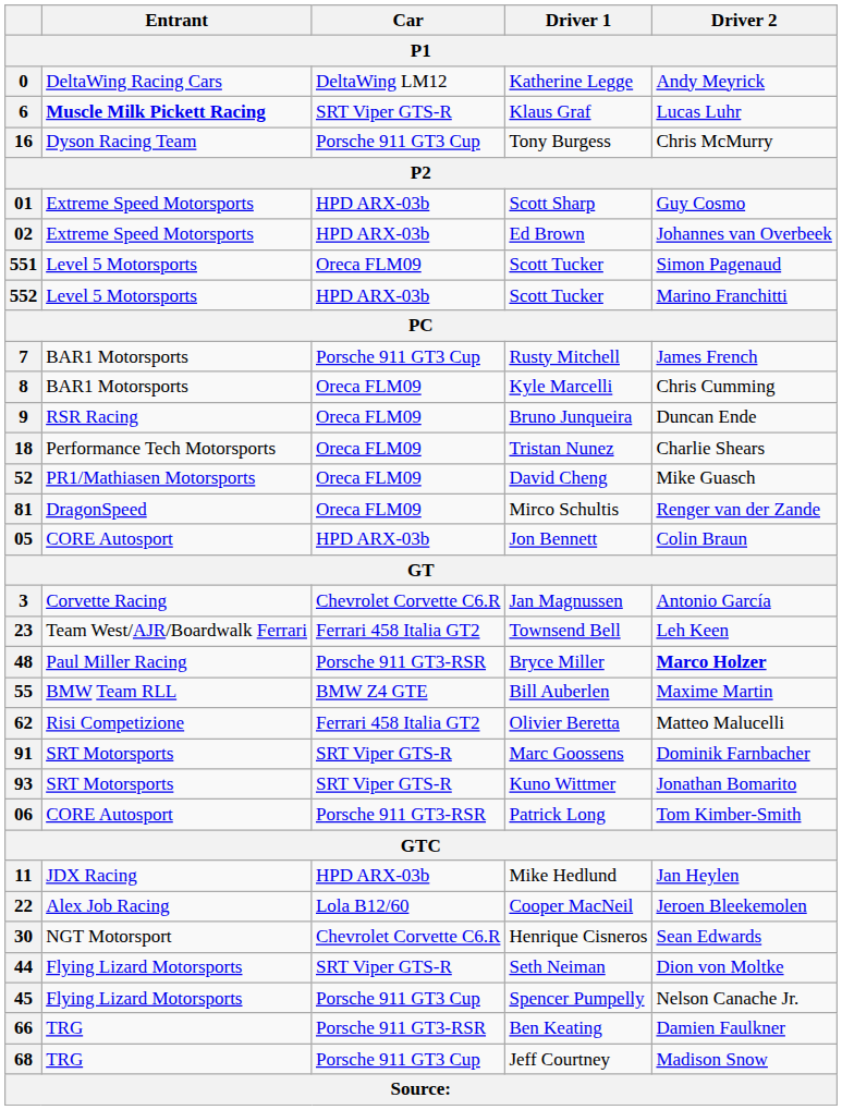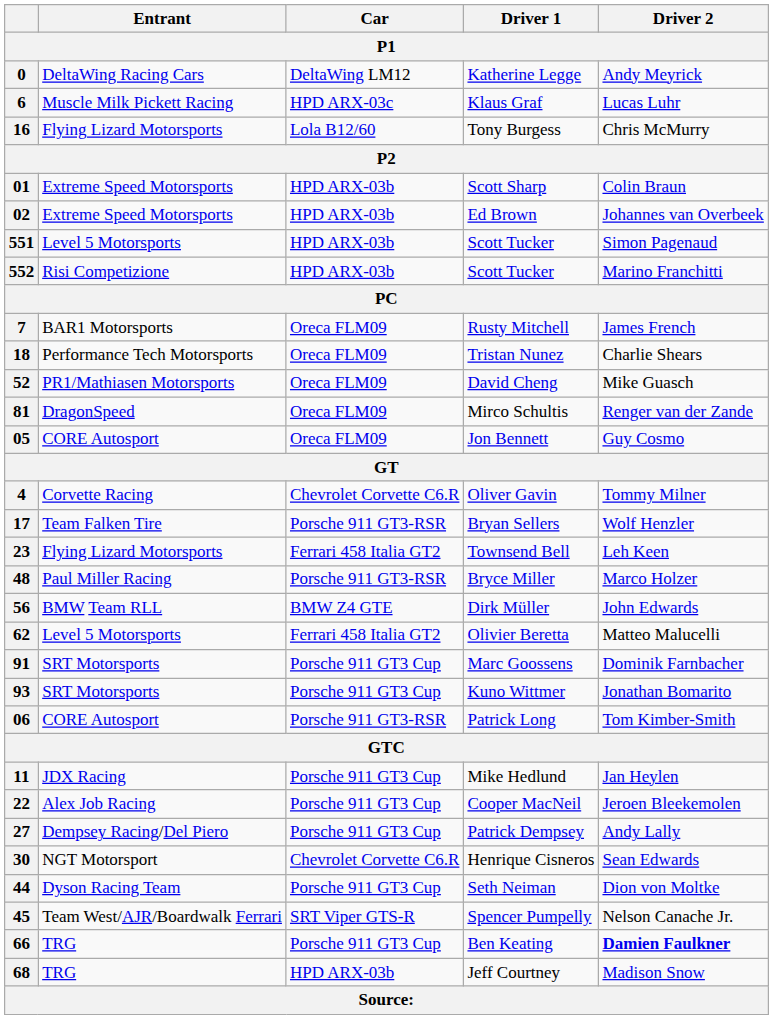 <table class="wikitable" style="font-size: 85%;">
 <tr>
 <th></th>
 <th>Entrant</th>
 <th>Car</th>
 <th>Driver 1</th>
 <th>Driver 2</th>
 </tr>
 <tr>
 <th colspan="5">P1</th>
 </tr>
 <tr>
 <th>0</th>
 <td> <a href='#'>DeltaWing Racing Cars</a></td>
 <td><a href='#'>DeltaWing</a> LM12</td>
 <td> <a href='#'>Katherine Legge</a></td>
 <td> <a href='#'>Andy Meyrick</a></td>
 </tr>
 <tr>
 <th>6</th>
-<td><strong> <a href='#'>Muscle Milk Pickett Racing</a></strong></td>
-<td><a href='#'>SRT Viper GTS-R</a></td>
+<td> <a href='#'>Muscle Milk Pickett Racing</a></td>
+<td><a href='#'>HPD ARX-03c</a></td>
 <td> <a href='#'>Klaus Graf</a></td>
 <td> <a href='#'>Lucas Luhr</a></td>
 </tr>
 <tr>
 <th>16</th>
-<td> <a href='#'>Dyson Racing Team</a></td>
-<td><a href='#'>Porsche 911 GT3 Cup</a></td>
+<td> <a href='#'>Flying Lizard Motorsports</a></td>
+<td><a href='#'>Lola B12/60</a></td>
 <td> Tony Burgess</td>
 <td> Chris McMurry</td>
 </tr>
 <tr>
 <th colspan="5">P2</th>
 </tr>
 <tr>
 <th>01</th>
 <td> <a href='#'>Extreme Speed Motorsports</a></td>
 <td><a href='#'>HPD ARX-03b</a></td>
 <td> <a href='#'>Scott Sharp</a></td>
-<td> <a href='#'>Guy Cosmo</a></td>
+<td> <a href='#'>Colin Braun</a></td>
 </tr>
 <tr>
 <th>02</th>
 <td> <a href='#'>Extreme Speed Motorsports</a></td>
 <td><a href='#'>HPD ARX-03b</a></td>
 <td> <a href='#'>Ed Brown</a></td>
 <td> <a href='#'>Johannes van Overbeek</a></td>
 </tr>
 <tr>
 <th>551</th>
 <td> <a href='#'>Level 5 Motorsports</a></td>
-<td><a href='#'>Oreca FLM09</a></td>
+<td><a href='#'>HPD ARX-03b</a></td>
 <td> <a href='#'>Scott Tucker</a></td>
 <td> <a href='#'>Simon Pagenaud</a></td>
 </tr>
 <tr>
 <th>552</th>
-<td> <a href='#'>Level 5 Motorsports</a></td>
+<td> <a href='#'>Risi Competizione</a></td>
 <td><a href='#'>HPD ARX-03b</a></td>
 <td> <a href='#'>Scott Tucker</a></td>
 <td> <a href='#'>Marino Franchitti</a></td>
 </tr>
 <tr>
 <th colspan="5">PC</th>
 </tr>
 <tr>
 <th>7</th>
 <td> BAR1 Motorsports</td>
-<td><a href='#'>Porsche 911 GT3 Cup</a></td>
+<td><a href='#'>Oreca FLM09</a></td>
 <td> <a href='#'>Rusty Mitchell</a></td>
 <td> <a href='#'>James French</a></td>
-</tr>
-<tr>
-<th>8</th>
-<td> BAR1 Motorsports</td>
-<td><a href='#'>Oreca FLM09</a></td>
-<td> <a href='#'>Kyle Marcelli</a></td>
-<td> Chris Cumming</td>
-</tr>
-<tr>
-<th>9</th>
-<td> <a href='#'>RSR Racing</a></td>
-<td><a href='#'>Oreca FLM09</a></td>
-<td> <a href='#'>Bruno Junqueira</a></td>
-<td> Duncan Ende</td>
 </tr>
 <tr>
 <th>18</th>
 <td> Performance Tech Motorsports</td>
 <td><a href='#'>Oreca FLM09</a></td>
 <td> <a href='#'>Tristan Nunez</a></td>
 <td> Charlie Shears</td>
 </tr>
 <tr>
 <th>52</th>
 <td> <a href='#'>PR1/Mathiasen Motorsports</a></td>
 <td><a href='#'>Oreca FLM09</a></td>
 <td> <a href='#'>David Cheng</a></td>
 <td> Mike Guasch</td>
 </tr>
 <tr>
 <th>81</th>
 <td> <a href='#'>DragonSpeed</a></td>
 <td><a href='#'>Oreca FLM09</a></td>
 <td> Mirco Schultis</td>
 <td> <a href='#'>Renger van der Zande</a></td>
 </tr>
 <tr>
 <th>05</th>
 <td> <a href='#'>CORE Autosport</a></td>
-<td><a href='#'>HPD ARX-03b</a></td>
+<td><a href='#'>Oreca FLM09</a></td>
 <td> <a href='#'>Jon Bennett</a></td>
-<td> <a href='#'>Colin Braun</a></td>
+<td> <a href='#'>Guy Cosmo</a></td>
 </tr>
 <tr>
 <th colspan="5">GT</th>
 </tr>
 <tr>
-<th>3</th>
+<th>4</th>
 <td> <a href='#'>Corvette Racing</a></td>
 <td><a href='#'>Chevrolet Corvette C6.R</a></td>
-<td> <a href='#'>Jan Magnussen</a></td>
-<td> <a href='#'>Antonio García</a></td>
+<td> <a href='#'>Oliver Gavin</a></td>
+<td> <a href='#'>Tommy Milner</a></td>
+</tr>
+<tr>
+<th>17</th>
+<td> <a href='#'>Team Falken Tire</a></td>
+<td><a href='#'>Porsche 911 GT3-RSR</a></td>
+<td> <a href='#'>Bryan Sellers</a></td>
+<td> <a href='#'>Wolf Henzler</a></td>
 </tr>
 <tr>
 <th>23</th>
-<td> Team West/<a href='#'>AJR</a>/Boardwalk <a href='#'>Ferrari</a></td>
+<td> <a href='#'>Flying Lizard Motorsports</a></td>
 <td><a href='#'>Ferrari 458 Italia GT2</a></td>
 <td> <a href='#'>Townsend Bell</a></td>
 <td> <a href='#'>Leh Keen</a></td>
 </tr>
 <tr>
 <th>48</th>
 <td> <a href='#'>Paul Miller Racing</a></td>
 <td><a href='#'>Porsche 911 GT3-RSR</a></td>
 <td> <a href='#'>Bryce Miller</a></td>
-<td><strong> <a href='#'>Marco Holzer</a></strong></td>
+<td> <a href='#'>Marco Holzer</a></td>
 </tr>
 <tr>
-<th>55</th>
+<th>56</th>
 <td> <a href='#'>BMW</a> <a href='#'>Team RLL</a></td>
 <td><a href='#'>BMW Z4 GTE</a></td>
-<td> <a href='#'>Bill Auberlen</a></td>
-<td> <a href='#'>Maxime Martin</a></td>
+<td> <a href='#'>Dirk Müller</a></td>
+<td> <a href='#'>John Edwards</a></td>
 </tr>
 <tr>
 <th>62</th>
-<td> <a href='#'>Risi Competizione</a></td>
+<td> <a href='#'>Level 5 Motorsports</a></td>
 <td><a href='#'>Ferrari 458 Italia GT2</a></td>
 <td> <a href='#'>Olivier Beretta</a></td>
 <td> Matteo Malucelli</td>
 </tr>
 <tr>
 <th>91</th>
 <td> <a href='#'>SRT Motorsports</a></td>
-<td><a href='#'>SRT Viper GTS-R</a></td>
+<td><a href='#'>Porsche 911 GT3 Cup</a></td>
 <td> <a href='#'>Marc Goossens</a></td>
 <td> <a href='#'>Dominik Farnbacher</a></td>
 </tr>
 <tr>
 <th>93</th>
 <td> <a href='#'>SRT Motorsports</a></td>
-<td><a href='#'>SRT Viper GTS-R</a></td>
+<td><a href='#'>Porsche 911 GT3 Cup</a></td>
 <td> <a href='#'>Kuno Wittmer</a></td>
 <td> <a href='#'>Jonathan Bomarito</a></td>
 </tr>
 <tr>
 <th>06</th>
 <td> <a href='#'>CORE Autosport</a></td>
 <td><a href='#'>Porsche 911 GT3-RSR</a></td>
 <td> <a href='#'>Patrick Long</a></td>
 <td> <a href='#'>Tom Kimber-Smith</a></td>
 </tr>
 <tr>
 <th colspan="5">GTC</th>
 </tr>
 <tr>
 <th>11</th>
 <td> <a href='#'>JDX Racing</a></td>
-<td><a href='#'>HPD ARX-03b</a></td>
+<td><a href='#'>Porsche 911 GT3 Cup</a></td>
 <td> Mike Hedlund</td>
 <td> <a href='#'>Jan Heylen</a></td>
 </tr>
 <tr>
 <th>22</th>
 <td> <a href='#'>Alex Job Racing</a></td>
-<td><a href='#'>Lola B12/60</a></td>
+<td><a href='#'>Porsche 911 GT3 Cup</a></td>
 <td> <a href='#'>Cooper MacNeil</a></td>
 <td> <a href='#'>Jeroen Bleekemolen</a></td>
+</tr>
+<tr>
+<th>27</th>
+<td> <a href='#'>Dempsey Racing</a>/<a href='#'>Del Piero</a></td>
+<td><a href='#'>Porsche 911 GT3 Cup</a></td>
+<td> <a href='#'>Patrick Dempsey</a></td>
+<td> <a href='#'>Andy Lally</a></td>
 </tr>
 <tr>
 <th>30</th>
 <td> NGT Motorsport</td>
 <td><a href='#'>Chevrolet Corvette C6.R</a></td>
 <td> Henrique Cisneros</td>
 <td> <a href='#'>Sean Edwards</a></td>
 </tr>
 <tr>
 <th>44</th>
-<td> <a href='#'>Flying Lizard Motorsports</a></td>
-<td><a href='#'>SRT Viper GTS-R</a></td>
+<td> <a href='#'>Dyson Racing Team</a></td>
+<td><a href='#'>Porsche 911 GT3 Cup</a></td>
 <td> <a href='#'>Seth Neiman</a></td>
 <td> <a href='#'>Dion von Moltke</a></td>
 </tr>
 <tr>
 <th>45</th>
-<td> <a href='#'>Flying Lizard Motorsports</a></td>
-<td><a href='#'>Porsche 911 GT3 Cup</a></td>
+<td> Team West/<a href='#'>AJR</a>/Boardwalk <a href='#'>Ferrari</a></td>
+<td><a href='#'>SRT Viper GTS-R</a></td>
 <td> <a href='#'>Spencer Pumpelly</a></td>
 <td> Nelson Canache Jr.</td>
 </tr>
 <tr>
 <th>66</th>
 <td> <a href='#'>TRG</a></td>
-<td><a href='#'>Porsche 911 GT3-RSR</a></td>
+<td><a href='#'>Porsche 911 GT3 Cup</a></td>
 <td> <a href='#'>Ben Keating</a></td>
-<td> <a href='#'>Damien Faulkner</a></td>
+<td><strong> <a href='#'>Damien Faulkner</a></strong></td>
 </tr>
 <tr>
 <th>68</th>
 <td> <a href='#'>TRG</a></td>
-<td><a href='#'>Porsche 911 GT3 Cup</a></td>
+<td><a href='#'>HPD ARX-03b</a></td>
 <td> Jeff Courtney</td>
 <td> <a href='#'>Madison Snow</a></td>
 </tr>
 <tr>
 <th colspan="5">Source:</th>
 </tr>
 </table>
